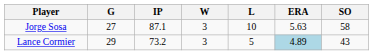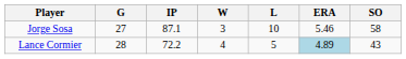 <table class="wikitable sortable">
 <tr>
 <th bgcolor="#DDDDFF" width="16%">Player</th>
 <th bgcolor="#DDDDFF" width="9%">G</th>
 <th bgcolor="#DDDDFF" width="9%">IP</th>
 <th bgcolor="#DDDDFF" width="9%">W</th>
 <th bgcolor="#DDDDFF" width="9%">L</th>
 <th bgcolor="#DDDDFF" width="9%">ERA</th>
 <th bgcolor="#DDDDFF" width="9%">SO</th>
 </tr>
 <tr align=center>
 <td><a href='#'>Jorge Sosa</a></td>
 <td>27</td>
 <td>87.1</td>
 <td>3</td>
 <td>10</td>
-<td>5.63</td>
+<td>5.46</td>
 <td>58</td>
 </tr>
 <tr align=center>
 <td><a href='#'>Lance Cormier</a></td>
-<td>29</td>
-<td>73.2</td>
-<td>3</td>
+<td>28</td>
+<td>72.2</td>
+<td>4</td>
 <td>5</td>
 <td style="background: lightblue;">4.89</td>
 <td>43</td>
 </tr>
 </table>
